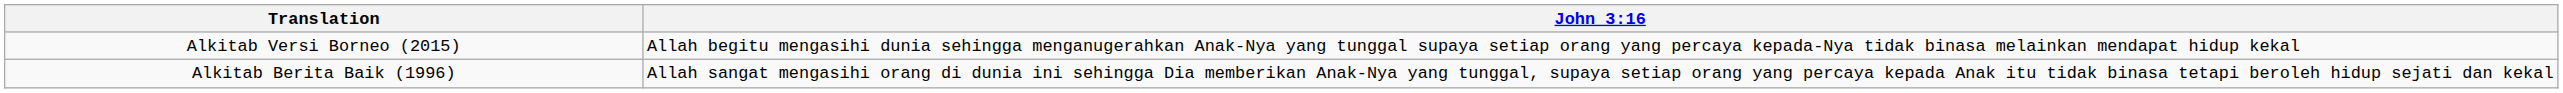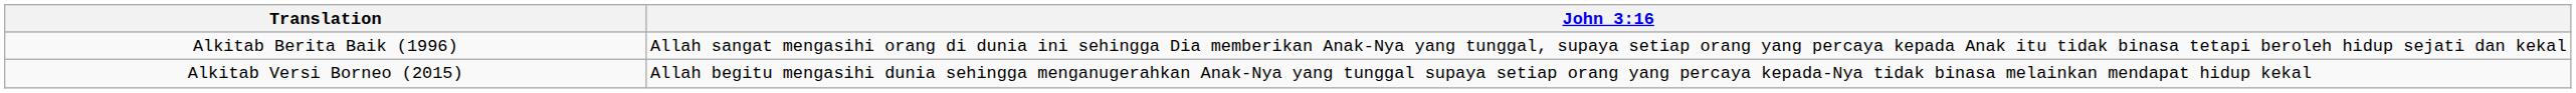 <table class="wikitable">
 <tr>
 <th style="text-align:center; width:25%;">Translation</th>
 <th><a href='#'>John 3:16</a></th>
 </tr>
 <tr>
+<td style="text-align:center;">Alkitab Berita Baik (1996)</td>
+<td>Allah sangat mengasihi orang di dunia ini sehingga Dia memberikan Anak-Nya yang tunggal, supaya setiap orang yang percaya kepada Anak itu tidak binasa tetapi beroleh hidup sejati dan kekal</td>
+</tr>
+<tr>
 <td style="text-align:center;">Alkitab Versi Borneo (2015)</td>
 <td>Allah begitu mengasihi dunia sehingga menganugerahkan Anak-Nya yang tunggal supaya setiap orang yang percaya kepada-Nya tidak binasa melainkan mendapat hidup kekal</td>
 </tr>
-<tr>
-<td style="text-align:center;">Alkitab Berita Baik (1996)</td>
-<td>Allah sangat mengasihi orang di dunia ini sehingga Dia memberikan Anak-Nya yang tunggal, supaya setiap orang yang percaya kepada Anak itu tidak binasa tetapi beroleh hidup sejati dan kekal</td>
-</tr>
 </table>
